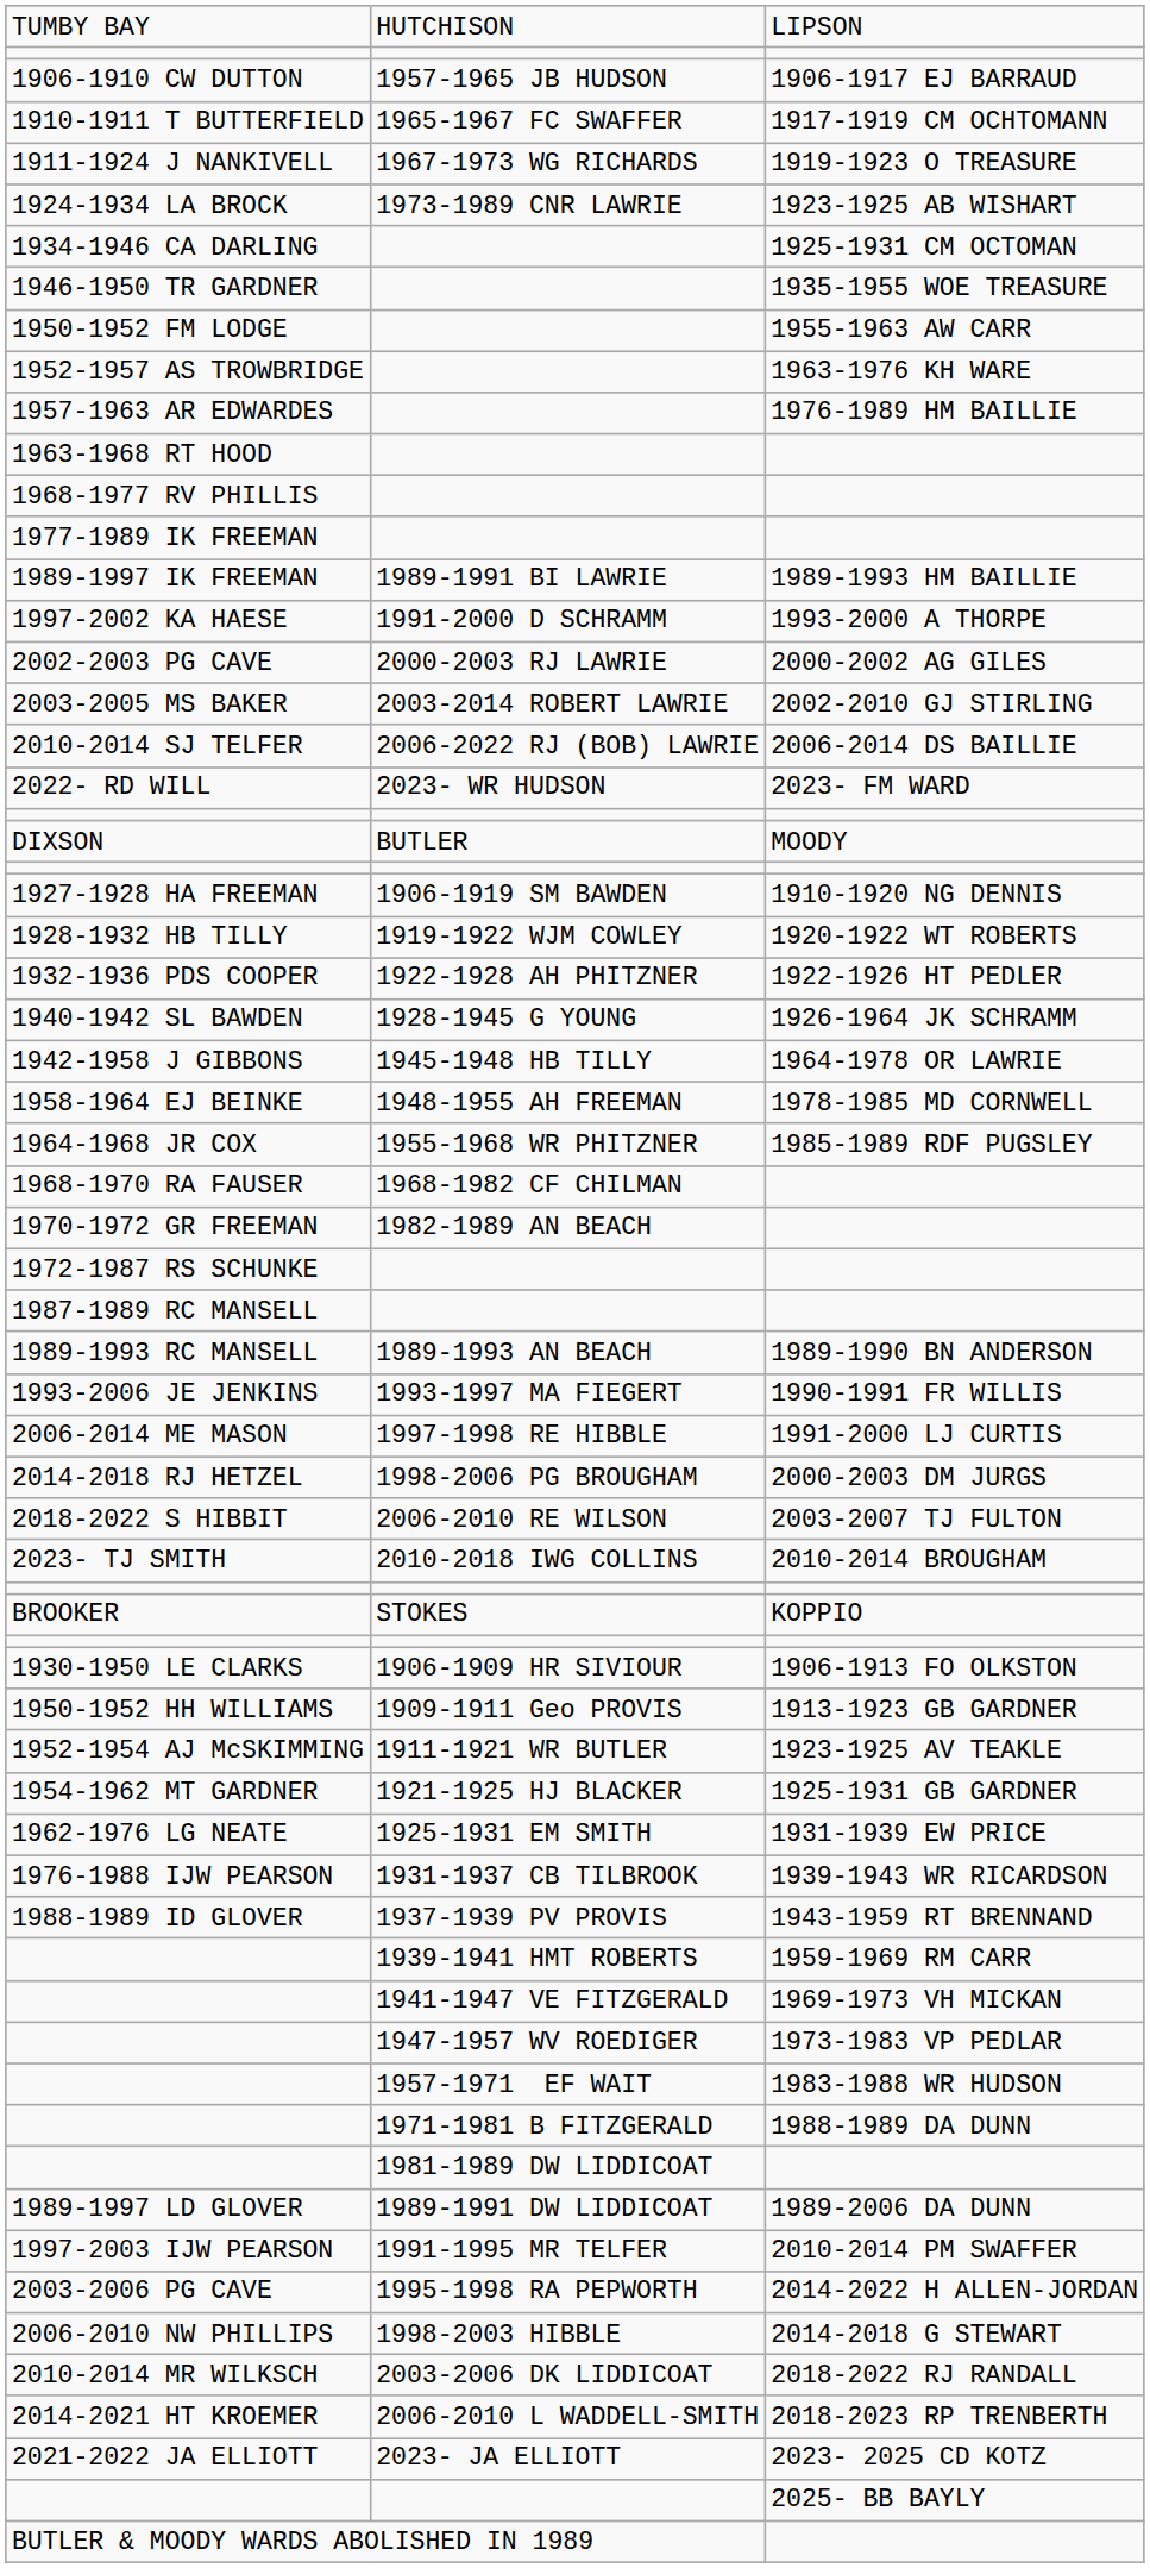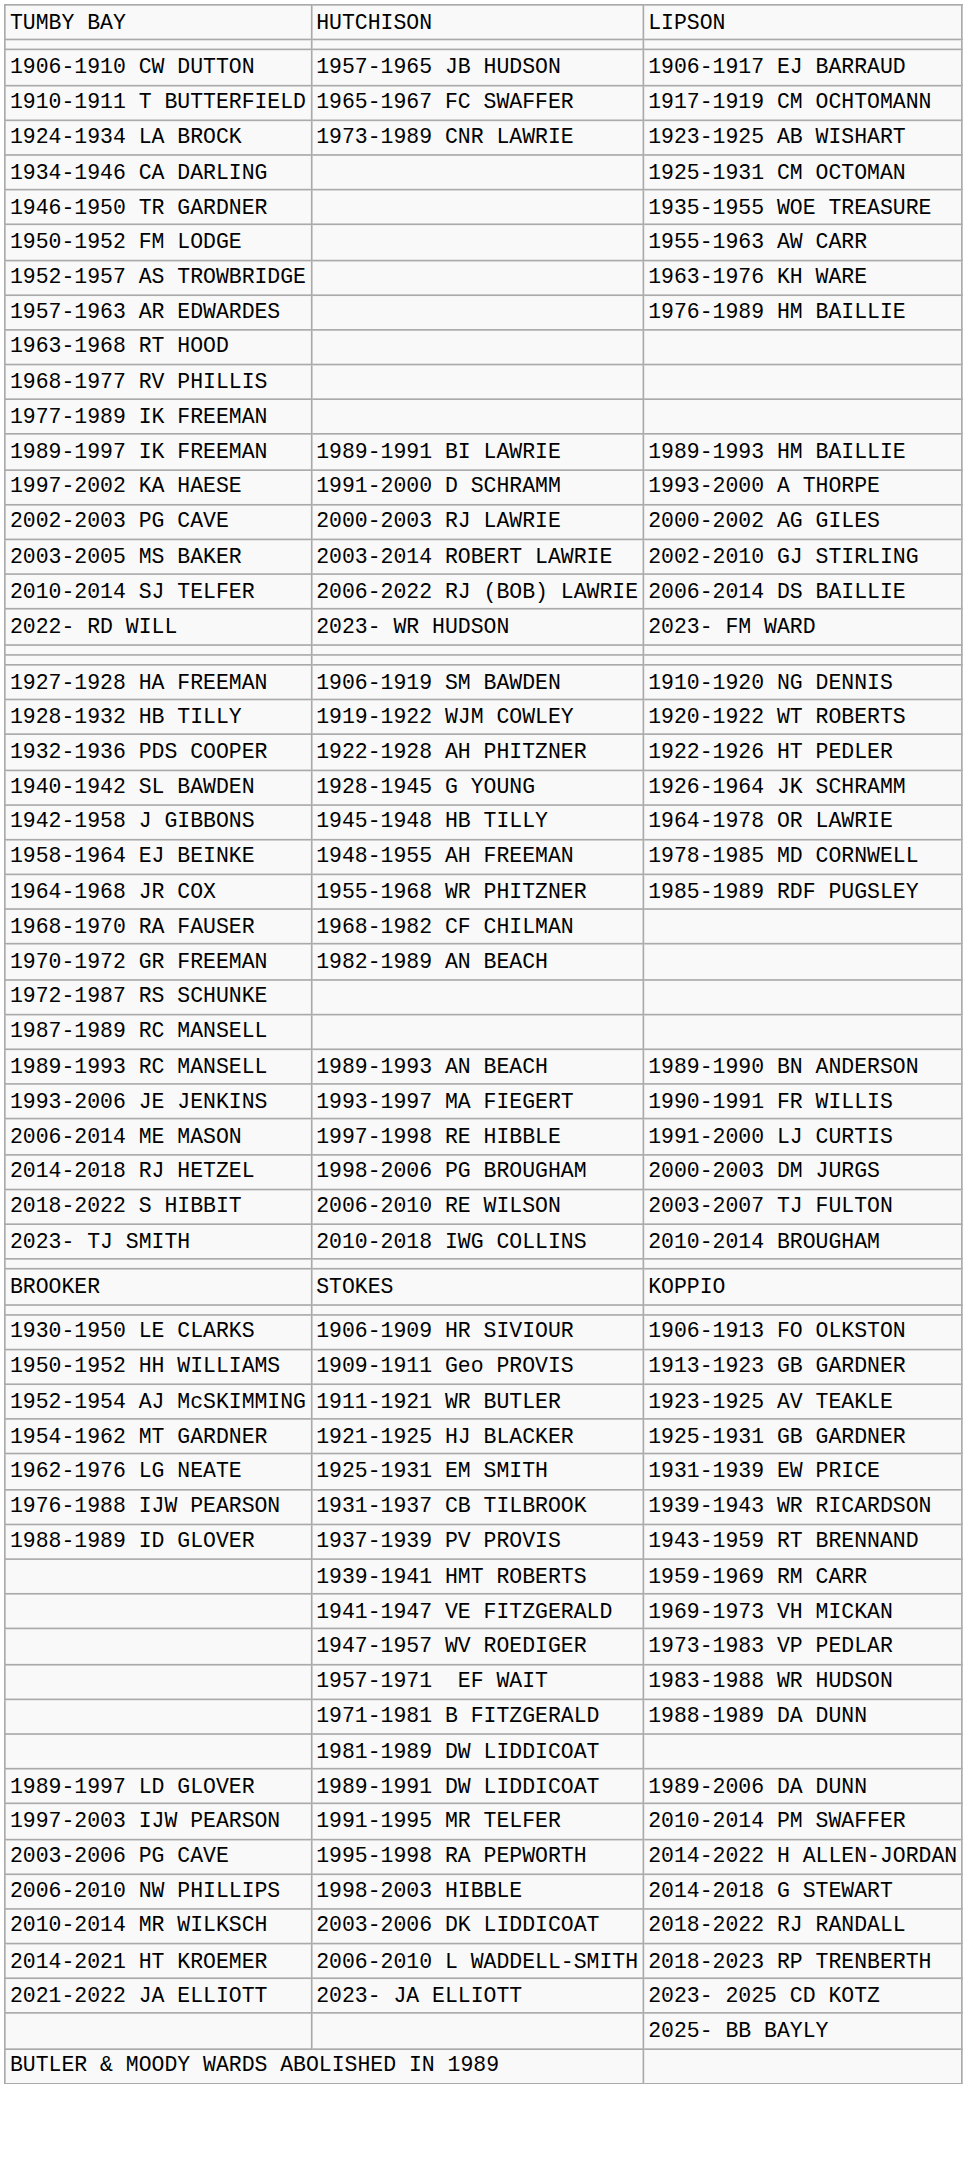 <table class="wikitable">
 <tr>
 <td>TUMBY BAY</td>
 <td>HUTCHISON</td>
 <td>LIPSON</td>
 </tr>
 <tr>
 <td></td>
 <td></td>
 <td></td>
 </tr>
 <tr>
 <td>1906-1910  CW DUTTON</td>
 <td>1957-1965 JB HUDSON</td>
 <td>1906-1917 EJ BARRAUD</td>
 </tr>
 <tr>
 <td>1910-1911  T BUTTERFIELD</td>
 <td>1965-1967 FC SWAFFER</td>
 <td>1917-1919 CM OCHTOMANN</td>
-</tr>
-<tr>
-<td>1911-1924 J NANKIVELL</td>
-<td>1967-1973 WG RICHARDS</td>
-<td>1919-1923 O TREASURE</td>
 </tr>
 <tr>
 <td>1924-1934  LA BROCK</td>
 <td>1973-1989 CNR LAWRIE</td>
 <td>1923-1925 AB WISHART</td>
 </tr>
 <tr>
 <td>1934-1946  CA DARLING</td>
 <td></td>
 <td>1925-1931 CM OCTOMAN</td>
 </tr>
 <tr>
 <td>1946-1950  TR GARDNER</td>
 <td></td>
 <td>1935-1955 WOE TREASURE</td>
 </tr>
 <tr>
 <td>1950-1952  FM LODGE</td>
 <td></td>
 <td>1955-1963 AW CARR</td>
 </tr>
 <tr>
 <td>1952-1957  AS TROWBRIDGE</td>
 <td></td>
 <td>1963-1976 KH WARE</td>
 </tr>
 <tr>
 <td>1957-1963  AR EDWARDES</td>
 <td></td>
 <td>1976-1989 HM BAILLIE</td>
 </tr>
 <tr>
 <td>1963-1968  RT HOOD</td>
 <td></td>
 <td></td>
 </tr>
 <tr>
 <td>1968-1977  RV PHILLIS</td>
 <td></td>
 <td></td>
 </tr>
 <tr>
 <td>1977-1989  IK FREEMAN</td>
 <td></td>
 <td></td>
 </tr>
 <tr>
 <td>1989-1997  IK FREEMAN</td>
 <td>1989-1991 BI LAWRIE</td>
 <td>1989-1993 HM BAILLIE</td>
 </tr>
 <tr>
 <td>1997-2002  KA HAESE</td>
 <td>1991-2000 D SCHRAMM</td>
 <td>1993-2000 A THORPE</td>
 </tr>
 <tr>
 <td>2002-2003  PG CAVE</td>
 <td>2000-2003 RJ LAWRIE</td>
 <td>2000-2002 AG GILES</td>
 </tr>
 <tr>
 <td>2003-2005  MS BAKER</td>
 <td>2003-2014 ROBERT LAWRIE</td>
 <td>2002-2010 GJ STIRLING</td>
 </tr>
 <tr>
 <td>2010-2014  SJ TELFER</td>
 <td>2006-2022 RJ (BOB) LAWRIE</td>
 <td>2006-2014 DS BAILLIE</td>
 </tr>
 <tr>
 <td>2022- RD  WILL</td>
 <td>2023- WR HUDSON</td>
 <td>2023- FM WARD</td>
 </tr>
 <tr>
 <td></td>
 <td></td>
 <td></td>
-</tr>
-<tr>
-<td>DIXSON</td>
-<td>BUTLER</td>
-<td>MOODY</td>
 </tr>
 <tr>
 <td></td>
 <td></td>
 <td></td>
 </tr>
 <tr>
 <td>1927-1928  HA FREEMAN</td>
 <td>1906-1919 SM BAWDEN</td>
 <td>1910-1920 NG DENNIS</td>
 </tr>
 <tr>
 <td>1928-1932  HB TILLY</td>
 <td>1919-1922 WJM COWLEY</td>
 <td>1920-1922 WT ROBERTS</td>
 </tr>
 <tr>
 <td>1932-1936  PDS COOPER</td>
 <td>1922-1928 AH PHITZNER</td>
 <td>1922-1926 HT PEDLER</td>
 </tr>
 <tr>
 <td>1940-1942  SL BAWDEN</td>
 <td>1928-1945 G YOUNG</td>
 <td>1926-1964 JK SCHRAMM</td>
 </tr>
 <tr>
 <td>1942-1958  J GIBBONS</td>
 <td>1945-1948 HB TILLY</td>
 <td>1964-1978 OR LAWRIE</td>
 </tr>
 <tr>
 <td>1958-1964  EJ BEINKE</td>
 <td>1948-1955 AH FREEMAN</td>
 <td>1978-1985 MD CORNWELL</td>
 </tr>
 <tr>
 <td>1964-1968  JR COX</td>
 <td>1955-1968 WR PHITZNER</td>
 <td>1985-1989 RDF PUGSLEY</td>
 </tr>
 <tr>
 <td>1968-1970  RA FAUSER</td>
 <td>1968-1982 CF CHILMAN</td>
 <td></td>
 </tr>
 <tr>
 <td>1970-1972  GR FREEMAN</td>
 <td>1982-1989 AN BEACH</td>
 <td></td>
 </tr>
 <tr>
 <td>1972-1987  RS SCHUNKE</td>
 <td></td>
 <td></td>
 </tr>
 <tr>
 <td>1987-1989  RC MANSELL</td>
 <td></td>
 <td></td>
 </tr>
 <tr>
 <td>1989-1993  RC MANSELL</td>
 <td>1989-1993 AN BEACH</td>
 <td>1989-1990 BN ANDERSON</td>
 </tr>
 <tr>
 <td>1993-2006  JE JENKINS</td>
 <td>1993-1997 MA FIEGERT</td>
 <td>1990-1991 FR WILLIS</td>
 </tr>
 <tr>
 <td>2006-2014  ME MASON</td>
 <td>1997-1998 RE HIBBLE</td>
 <td>1991-2000 LJ CURTIS</td>
 </tr>
 <tr>
 <td>2014-2018  RJ HETZEL</td>
 <td>1998-2006 PG BROUGHAM</td>
 <td>2000-2003 DM JURGS</td>
 </tr>
 <tr>
 <td>2018-2022  S HIBBIT</td>
 <td>2006-2010 RE WILSON</td>
 <td>2003-2007 TJ FULTON</td>
 </tr>
 <tr>
 <td>2023- TJ  SMITH</td>
 <td>2010-2018 IWG COLLINS</td>
 <td>2010-2014 BROUGHAM</td>
 </tr>
 <tr>
 <td></td>
 <td></td>
 <td></td>
 </tr>
 <tr>
 <td>BROOKER</td>
 <td>STOKES</td>
 <td>KOPPIO</td>
 </tr>
 <tr>
 <td></td>
 <td></td>
 <td></td>
 </tr>
 <tr>
 <td>1930-1950  LE CLARKS</td>
 <td>1906-1909 HR SIVIOUR</td>
 <td>1906-1913 FO OLKSTON</td>
 </tr>
 <tr>
 <td>1950-1952  HH WILLIAMS</td>
 <td>1909-1911 Geo PROVIS</td>
 <td>1913-1923 GB GARDNER</td>
 </tr>
 <tr>
 <td>1952-1954  AJ McSKIMMING</td>
 <td>1911-1921 WR BUTLER</td>
 <td>1923-1925 AV TEAKLE</td>
 </tr>
 <tr>
 <td>1954-1962  MT GARDNER</td>
 <td>1921-1925 HJ BLACKER</td>
 <td>1925-1931 GB GARDNER</td>
 </tr>
 <tr>
 <td>1962-1976  LG NEATE</td>
 <td>1925-1931 EM SMITH</td>
 <td>1931-1939 EW PRICE</td>
 </tr>
 <tr>
 <td>1976-1988  IJW PEARSON</td>
 <td>1931-1937 CB TILBROOK</td>
 <td>1939-1943 WR RICARDSON</td>
 </tr>
 <tr>
 <td>1988-1989  ID GLOVER</td>
 <td>1937-1939 PV PROVIS</td>
 <td>1943-1959 RT BRENNAND</td>
 </tr>
 <tr>
 <td></td>
 <td>1939-1941 HMT ROBERTS</td>
 <td>1959-1969 RM CARR</td>
 </tr>
 <tr>
 <td></td>
 <td>1941-1947 VE FITZGERALD</td>
 <td>1969-1973 VH MICKAN</td>
 </tr>
 <tr>
 <td></td>
 <td>1947-1957 WV ROEDIGER</td>
 <td>1973-1983 VP PEDLAR</td>
 </tr>
 <tr>
 <td></td>
 <td>1957-1971  EF WAIT</td>
 <td>1983-1988 WR HUDSON</td>
 </tr>
 <tr>
 <td></td>
 <td>1971-1981 B FITZGERALD</td>
 <td>1988-1989 DA DUNN</td>
 </tr>
 <tr>
 <td></td>
 <td>1981-1989 DW LIDDICOAT</td>
 <td></td>
 </tr>
 <tr>
 <td>1989-1997  LD GLOVER</td>
 <td>1989-1991 DW LIDDICOAT</td>
 <td>1989-2006 DA DUNN</td>
 </tr>
 <tr>
 <td>1997-2003  IJW PEARSON</td>
 <td>1991-1995 MR TELFER</td>
 <td>2010-2014 PM SWAFFER</td>
 </tr>
 <tr>
 <td>2003-2006  PG CAVE</td>
 <td>1995-1998 RA PEPWORTH</td>
 <td>2014-2022 H ALLEN-JORDAN</td>
 </tr>
 <tr>
 <td>2006-2010  NW PHILLIPS</td>
 <td>1998-2003 HIBBLE</td>
 <td>2014-2018 G STEWART</td>
 </tr>
 <tr>
 <td>2010-2014  MR WILKSCH</td>
 <td>2003-2006 DK LIDDICOAT</td>
 <td>2018-2022 RJ RANDALL</td>
 </tr>
 <tr>
 <td>2014-2021  HT KROEMER</td>
 <td>2006-2010 L WADDELL-SMITH</td>
 <td>2018-2023 RP TRENBERTH</td>
 </tr>
 <tr>
 <td>2021-2022  JA ELLIOTT</td>
 <td>2023- JA ELLIOTT</td>
 <td>2023- 2025 CD KOTZ</td>
 </tr>
 <tr>
 <td></td>
 <td></td>
 <td>2025- BB BAYLY</td>
 </tr>
 <tr>
 <td colspan="2">BUTLER  & MOODY WARDS ABOLISHED IN 1989</td>
 <td></td>
 </tr>
 </table>
